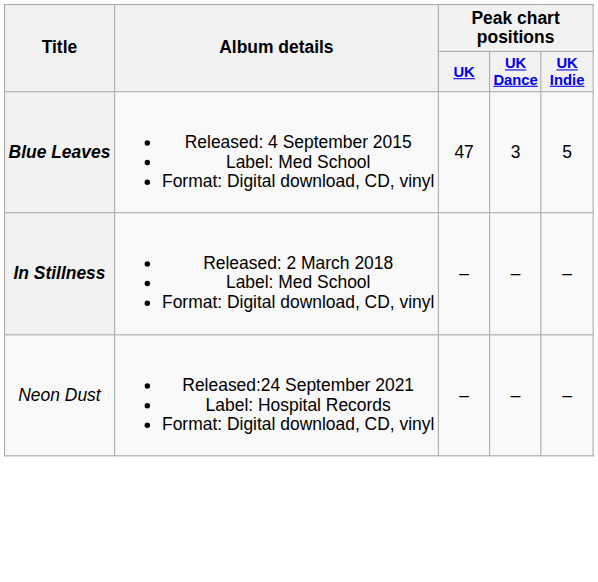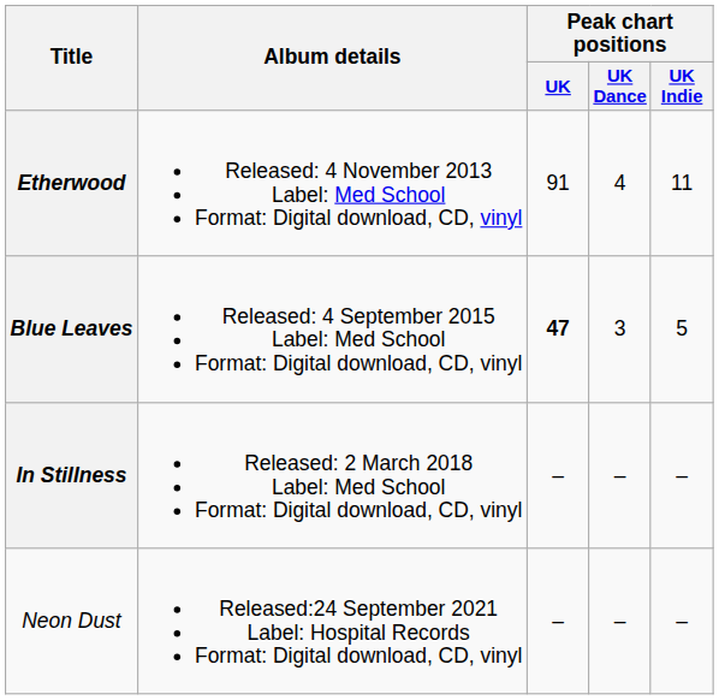 <table class="wikitable plainrowheaders" style="text-align:center;">
 <tr>
 <th scope="col" rowspan="2">Title</th>
 <th scope="col" rowspan="2">Album details</th>
 <th scope="col" colspan="3">Peak chart positions</th>
 </tr>
 <tr>
 <th scope="col" style="width:3em;font-size:85%;"><a href='#'>UK</a><br></th>
 <th scope="col" style="width:3em;font-size:85%;"><a href='#'>UK Dance</a><br></th>
 <th scope="col" style="width:3em;font-size:85%;"><a href='#'>UK Indie</a><br></th>
 </tr>
 <tr>
+<th scope="row"><em>Etherwood</em></th>
+<td><br><ul><li>Released: 4 November 2013</li><li>Label: <a href='#'>Med School</a></li><li>Format: Digital download, CD, <a href='#'>vinyl</a></li></ul></td>
+<td>91</td>
+<td>4</td>
+<td>11</td>
+</tr>
+<tr>
 <th scope="row"><em>Blue Leaves</em></th>
 <td><br><ul><li>Released: 4 September 2015</li><li>Label: Med School</li><li>Format: Digital download, CD, vinyl</li></ul></td>
-<td>47</td>
+<td><strong>47</strong></td>
 <td>3</td>
 <td>5</td>
 </tr>
 <tr>
 <th scope="row"><em>In Stillness</em></th>
 <td><br><ul><li>Released: 2 March 2018</li><li>Label: Med School</li><li>Format: Digital download, CD, vinyl</li></ul></td>
 <td>–</td>
 <td>–</td>
 <td>–</td>
 </tr>
 <tr>
 <td><em>Neon Dust</em></td>
 <td><br><ul><li>Released:24 September 2021</li><li>Label: Hospital Records</li><li>Format: Digital download, CD, vinyl</li></ul></td>
 <td>–</td>
 <td>–</td>
 <td>–</td>
 </tr>
 </table>
